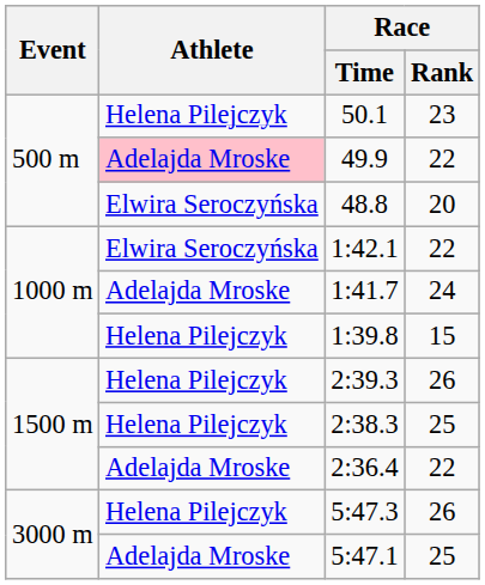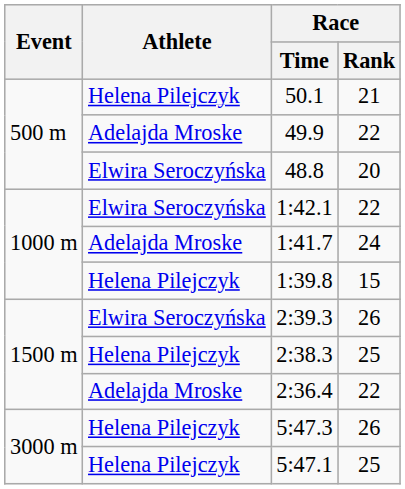 <table class="wikitable" border="1" style="font-size:90%">
 <tr>
 <th rowspan=2>Event</th>
 <th rowspan=2>Athlete</th>
 <th colspan=2>Race</th>
 </tr>
 <tr>
 <th>Time</th>
 <th>Rank</th>
 </tr>
 <tr>
 <td rowspan=3>500 m</td>
 <td><a href='#'>Helena Pilejczyk</a></td>
 <td align=center>50.1</td>
-<td align=center>23</td>
+<td align=center>21</td>
 </tr>
 <tr>
-<td style="background: pink;"><a href='#'>Adelajda Mroske</a></td>
+<td><a href='#'>Adelajda Mroske</a></td>
 <td align=center>49.9</td>
 <td align=center>22</td>
 </tr>
 <tr>
 <td><a href='#'>Elwira Seroczyńska</a></td>
 <td align=center>48.8</td>
 <td align=center>20</td>
 </tr>
 <tr>
 <td rowspan=3>1000 m</td>
 <td><a href='#'>Elwira Seroczyńska</a></td>
 <td align=center>1:42.1</td>
 <td align=center>22</td>
 </tr>
 <tr>
 <td><a href='#'>Adelajda Mroske</a></td>
 <td align=center>1:41.7</td>
 <td align=center>24</td>
 </tr>
 <tr>
 <td><a href='#'>Helena Pilejczyk</a></td>
 <td align=center>1:39.8</td>
 <td align=center>15</td>
 </tr>
 <tr>
 <td rowspan=3>1500 m</td>
-<td><a href='#'>Helena Pilejczyk</a></td>
+<td><a href='#'>Elwira Seroczyńska</a></td>
 <td align=center>2:39.3</td>
 <td align=center>26</td>
 </tr>
 <tr>
 <td><a href='#'>Helena Pilejczyk</a></td>
 <td align=center>2:38.3</td>
 <td align=center>25</td>
 </tr>
 <tr>
 <td><a href='#'>Adelajda Mroske</a></td>
 <td align=center>2:36.4</td>
 <td align=center>22</td>
 </tr>
 <tr>
 <td rowspan=2>3000 m</td>
 <td><a href='#'>Helena Pilejczyk</a></td>
 <td align=center>5:47.3</td>
 <td align=center>26</td>
 </tr>
 <tr>
-<td><a href='#'>Adelajda Mroske</a></td>
+<td><a href='#'>Helena Pilejczyk</a></td>
 <td align=center>5:47.1</td>
 <td align=center>25</td>
 </tr>
 </table>
